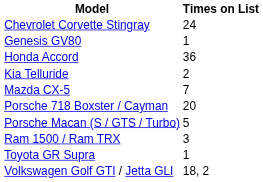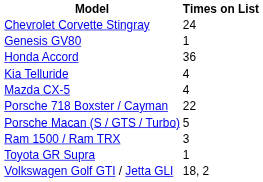 <table>
 <tr>
 <th>Model</th>
 <th>Times on List</th>
 </tr>
 <tr>
 <td><a href='#'>Chevrolet Corvette Stingray</a></td>
 <td>24</td>
 </tr>
 <tr>
 <td><a href='#'>Genesis GV80</a></td>
 <td>1</td>
 </tr>
 <tr>
 <td><a href='#'>Honda Accord</a></td>
 <td>36</td>
 </tr>
 <tr>
 <td><a href='#'>Kia Telluride</a></td>
-<td>2</td>
+<td>4</td>
 </tr>
 <tr>
 <td><a href='#'>Mazda CX-5</a></td>
-<td>7</td>
+<td>4</td>
 </tr>
 <tr>
 <td><a href='#'>Porsche 718 Boxster / Cayman</a></td>
-<td>20</td>
+<td>22</td>
 </tr>
 <tr>
 <td><a href='#'>Porsche Macan (S / GTS / Turbo)</a></td>
 <td>5</td>
 </tr>
 <tr>
 <td><a href='#'>Ram 1500 / Ram TRX</a></td>
 <td>3</td>
 </tr>
 <tr>
 <td><a href='#'>Toyota GR Supra</a></td>
 <td>1</td>
 </tr>
 <tr>
 <td><a href='#'>Volkswagen Golf GTI</a> / <a href='#'>Jetta GLI</a></td>
 <td>18, 2</td>
 </tr>
 </table>
